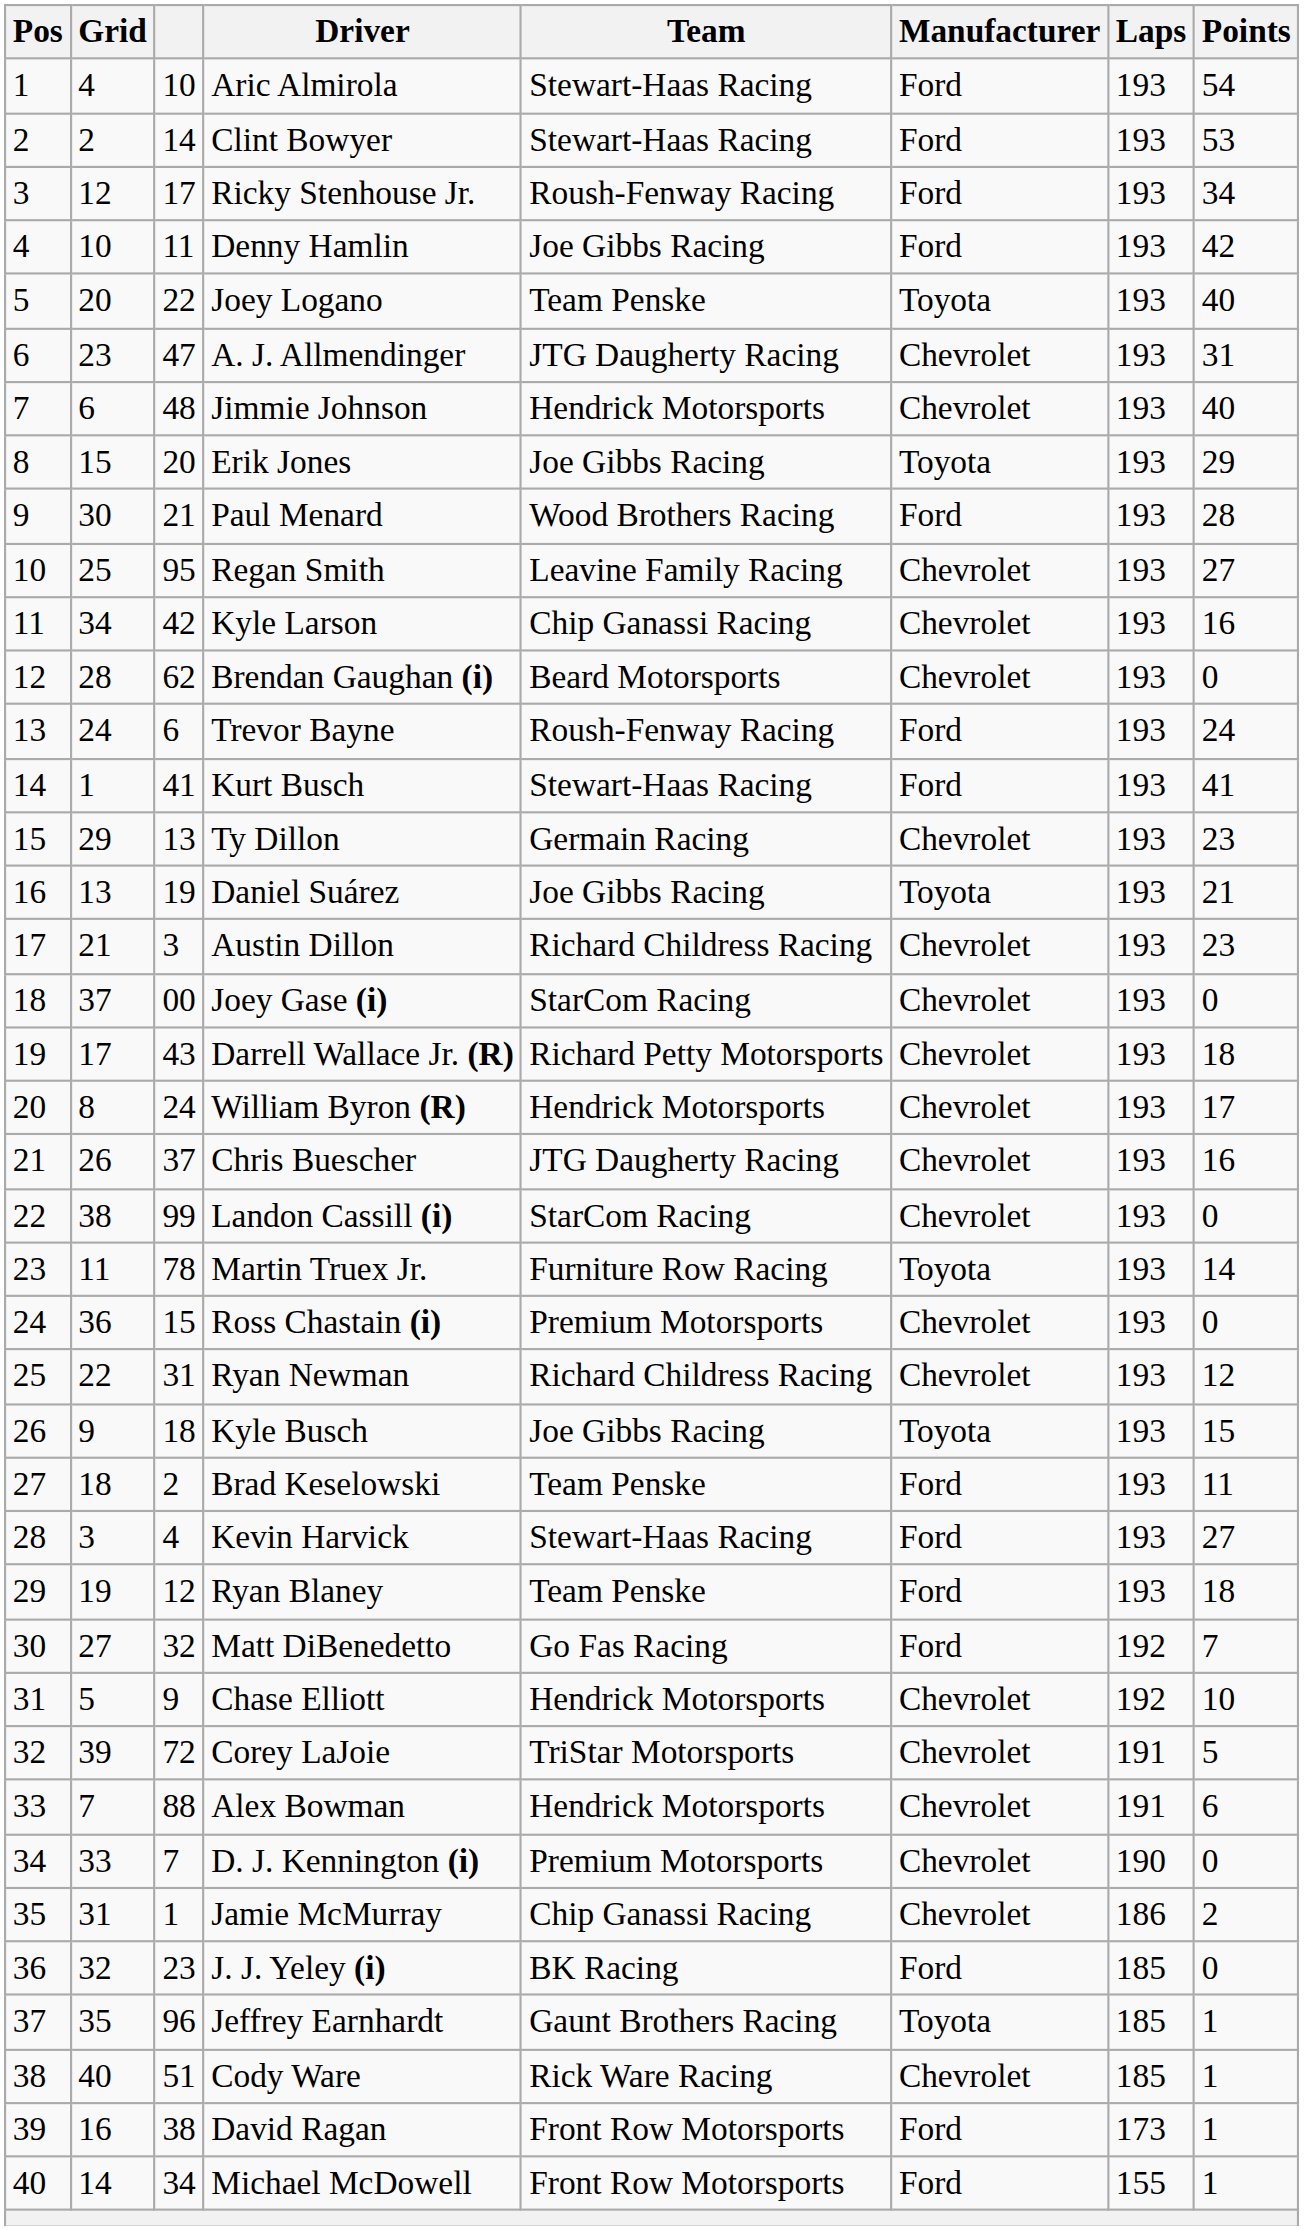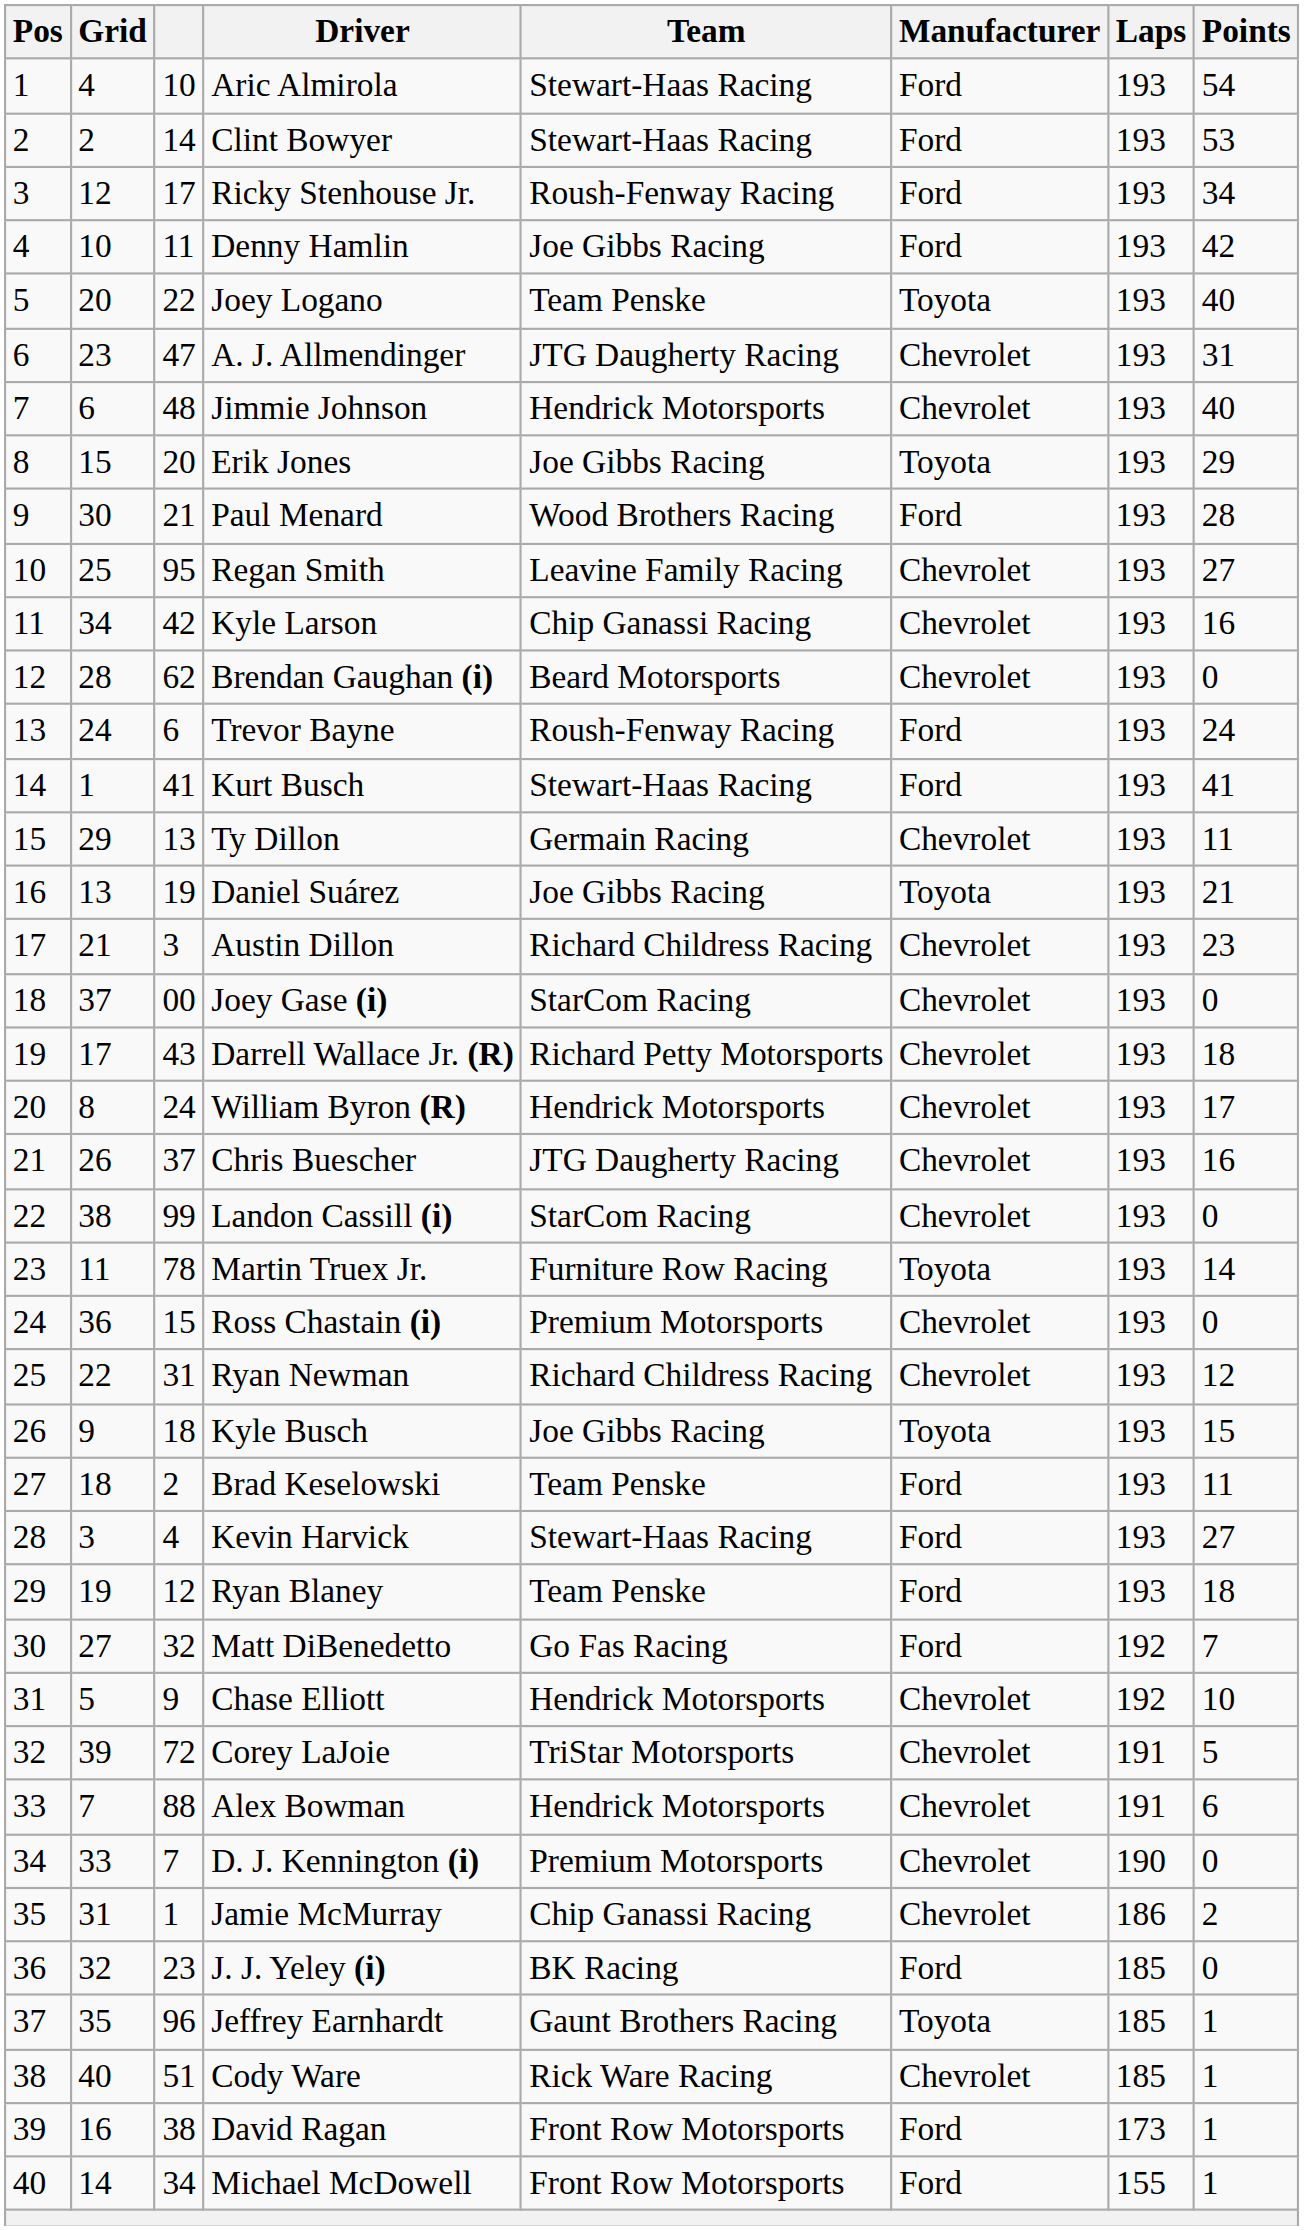 <table class="wikitable" style="font-size:98%">
 <tr>
 <th>Pos</th>
 <th>Grid</th>
 <th></th>
 <th>Driver</th>
 <th>Team</th>
 <th>Manufacturer</th>
 <th>Laps</th>
 <th>Points</th>
 </tr>
 <tr>
 <td>1</td>
 <td>4</td>
 <td>10</td>
 <td>Aric Almirola</td>
 <td>Stewart-Haas Racing</td>
 <td>Ford</td>
 <td>193</td>
 <td>54</td>
 </tr>
 <tr>
 <td>2</td>
 <td>2</td>
 <td>14</td>
 <td>Clint Bowyer</td>
 <td>Stewart-Haas Racing</td>
 <td>Ford</td>
 <td>193</td>
 <td>53</td>
 </tr>
 <tr>
 <td>3</td>
 <td>12</td>
 <td>17</td>
 <td>Ricky Stenhouse Jr.</td>
 <td>Roush-Fenway Racing</td>
 <td>Ford</td>
 <td>193</td>
 <td>34</td>
 </tr>
 <tr>
 <td>4</td>
 <td>10</td>
 <td>11</td>
 <td>Denny Hamlin</td>
 <td>Joe Gibbs Racing</td>
 <td>Ford</td>
 <td>193</td>
 <td>42</td>
 </tr>
 <tr>
 <td>5</td>
 <td>20</td>
 <td>22</td>
 <td>Joey Logano</td>
 <td>Team Penske</td>
 <td>Toyota</td>
 <td>193</td>
 <td>40</td>
 </tr>
 <tr>
 <td>6</td>
 <td>23</td>
 <td>47</td>
 <td>A. J. Allmendinger</td>
 <td>JTG Daugherty Racing</td>
 <td>Chevrolet</td>
 <td>193</td>
 <td>31</td>
 </tr>
 <tr>
 <td>7</td>
 <td>6</td>
 <td>48</td>
 <td>Jimmie Johnson</td>
 <td>Hendrick Motorsports</td>
 <td>Chevrolet</td>
 <td>193</td>
 <td>40</td>
 </tr>
 <tr>
 <td>8</td>
 <td>15</td>
 <td>20</td>
 <td>Erik Jones</td>
 <td>Joe Gibbs Racing</td>
 <td>Toyota</td>
 <td>193</td>
 <td>29</td>
 </tr>
 <tr>
 <td>9</td>
 <td>30</td>
 <td>21</td>
 <td>Paul Menard</td>
 <td>Wood Brothers Racing</td>
 <td>Ford</td>
 <td>193</td>
 <td>28</td>
 </tr>
 <tr>
 <td>10</td>
 <td>25</td>
 <td>95</td>
 <td>Regan Smith</td>
 <td>Leavine Family Racing</td>
 <td>Chevrolet</td>
 <td>193</td>
 <td>27</td>
 </tr>
 <tr>
 <td>11</td>
 <td>34</td>
 <td>42</td>
 <td>Kyle Larson</td>
 <td>Chip Ganassi Racing</td>
 <td>Chevrolet</td>
 <td>193</td>
 <td>16</td>
 </tr>
 <tr>
 <td>12</td>
 <td>28</td>
 <td>62</td>
 <td>Brendan Gaughan <strong>(i)</strong></td>
 <td>Beard Motorsports</td>
 <td>Chevrolet</td>
 <td>193</td>
 <td>0</td>
 </tr>
 <tr>
 <td>13</td>
 <td>24</td>
 <td>6</td>
 <td>Trevor Bayne</td>
 <td>Roush-Fenway Racing</td>
 <td>Ford</td>
 <td>193</td>
 <td>24</td>
 </tr>
 <tr>
 <td>14</td>
 <td>1</td>
 <td>41</td>
 <td>Kurt Busch</td>
 <td>Stewart-Haas Racing</td>
 <td>Ford</td>
 <td>193</td>
 <td>41</td>
 </tr>
 <tr>
 <td>15</td>
 <td>29</td>
 <td>13</td>
 <td>Ty Dillon</td>
 <td>Germain Racing</td>
 <td>Chevrolet</td>
 <td>193</td>
-<td>23</td>
+<td>11</td>
 </tr>
 <tr>
 <td>16</td>
 <td>13</td>
 <td>19</td>
 <td>Daniel Suárez</td>
 <td>Joe Gibbs Racing</td>
 <td>Toyota</td>
 <td>193</td>
 <td>21</td>
 </tr>
 <tr>
 <td>17</td>
 <td>21</td>
 <td>3</td>
 <td>Austin Dillon</td>
 <td>Richard Childress Racing</td>
 <td>Chevrolet</td>
 <td>193</td>
 <td>23</td>
 </tr>
 <tr>
 <td>18</td>
 <td>37</td>
 <td>00</td>
 <td>Joey Gase <strong>(i)</strong></td>
 <td>StarCom Racing</td>
 <td>Chevrolet</td>
 <td>193</td>
 <td>0</td>
 </tr>
 <tr>
 <td>19</td>
 <td>17</td>
 <td>43</td>
 <td>Darrell Wallace Jr. <strong>(R)</strong></td>
 <td>Richard Petty Motorsports</td>
 <td>Chevrolet</td>
 <td>193</td>
 <td>18</td>
 </tr>
 <tr>
 <td>20</td>
 <td>8</td>
 <td>24</td>
 <td>William Byron <strong>(R)</strong></td>
 <td>Hendrick Motorsports</td>
 <td>Chevrolet</td>
 <td>193</td>
 <td>17</td>
 </tr>
 <tr>
 <td>21</td>
 <td>26</td>
 <td>37</td>
 <td>Chris Buescher</td>
 <td>JTG Daugherty Racing</td>
 <td>Chevrolet</td>
 <td>193</td>
 <td>16</td>
 </tr>
 <tr>
 <td>22</td>
 <td>38</td>
 <td>99</td>
 <td>Landon Cassill <strong>(i)</strong></td>
 <td>StarCom Racing</td>
 <td>Chevrolet</td>
 <td>193</td>
 <td>0</td>
 </tr>
 <tr>
 <td>23</td>
 <td>11</td>
 <td>78</td>
 <td>Martin Truex Jr.</td>
 <td>Furniture Row Racing</td>
 <td>Toyota</td>
 <td>193</td>
 <td>14</td>
 </tr>
 <tr>
 <td>24</td>
 <td>36</td>
 <td>15</td>
 <td>Ross Chastain <strong>(i)</strong></td>
 <td>Premium Motorsports</td>
 <td>Chevrolet</td>
 <td>193</td>
 <td>0</td>
 </tr>
 <tr>
 <td>25</td>
 <td>22</td>
 <td>31</td>
 <td>Ryan Newman</td>
 <td>Richard Childress Racing</td>
 <td>Chevrolet</td>
 <td>193</td>
 <td>12</td>
 </tr>
 <tr>
 <td>26</td>
 <td>9</td>
 <td>18</td>
 <td>Kyle Busch</td>
 <td>Joe Gibbs Racing</td>
 <td>Toyota</td>
 <td>193</td>
 <td>15</td>
 </tr>
 <tr>
 <td>27</td>
 <td>18</td>
 <td>2</td>
 <td>Brad Keselowski</td>
 <td>Team Penske</td>
 <td>Ford</td>
 <td>193</td>
 <td>11</td>
 </tr>
 <tr>
 <td>28</td>
 <td>3</td>
 <td>4</td>
 <td>Kevin Harvick</td>
 <td>Stewart-Haas Racing</td>
 <td>Ford</td>
 <td>193</td>
 <td>27</td>
 </tr>
 <tr>
 <td>29</td>
 <td>19</td>
 <td>12</td>
 <td>Ryan Blaney</td>
 <td>Team Penske</td>
 <td>Ford</td>
 <td>193</td>
 <td>18</td>
 </tr>
 <tr>
 <td>30</td>
 <td>27</td>
 <td>32</td>
 <td>Matt DiBenedetto</td>
 <td>Go Fas Racing</td>
 <td>Ford</td>
 <td>192</td>
 <td>7</td>
 </tr>
 <tr>
 <td>31</td>
 <td>5</td>
 <td>9</td>
 <td>Chase Elliott</td>
 <td>Hendrick Motorsports</td>
 <td>Chevrolet</td>
 <td>192</td>
 <td>10</td>
 </tr>
 <tr>
 <td>32</td>
 <td>39</td>
 <td>72</td>
 <td>Corey LaJoie</td>
 <td>TriStar Motorsports</td>
 <td>Chevrolet</td>
 <td>191</td>
 <td>5</td>
 </tr>
 <tr>
 <td>33</td>
 <td>7</td>
 <td>88</td>
 <td>Alex Bowman</td>
 <td>Hendrick Motorsports</td>
 <td>Chevrolet</td>
 <td>191</td>
 <td>6</td>
 </tr>
 <tr>
 <td>34</td>
 <td>33</td>
 <td>7</td>
 <td>D. J. Kennington <strong>(i)</strong></td>
 <td>Premium Motorsports</td>
 <td>Chevrolet</td>
 <td>190</td>
 <td>0</td>
 </tr>
 <tr>
 <td>35</td>
 <td>31</td>
 <td>1</td>
 <td>Jamie McMurray</td>
 <td>Chip Ganassi Racing</td>
 <td>Chevrolet</td>
 <td>186</td>
 <td>2</td>
 </tr>
 <tr>
 <td>36</td>
 <td>32</td>
 <td>23</td>
 <td>J. J. Yeley <strong>(i)</strong></td>
 <td>BK Racing</td>
 <td>Ford</td>
 <td>185</td>
 <td>0</td>
 </tr>
 <tr>
 <td>37</td>
 <td>35</td>
 <td>96</td>
 <td>Jeffrey Earnhardt</td>
 <td>Gaunt Brothers Racing</td>
 <td>Toyota</td>
 <td>185</td>
 <td>1</td>
 </tr>
 <tr>
 <td>38</td>
 <td>40</td>
 <td>51</td>
 <td>Cody Ware</td>
 <td>Rick Ware Racing</td>
 <td>Chevrolet</td>
 <td>185</td>
 <td>1</td>
 </tr>
 <tr>
 <td>39</td>
 <td>16</td>
 <td>38</td>
 <td>David Ragan</td>
 <td>Front Row Motorsports</td>
 <td>Ford</td>
 <td>173</td>
 <td>1</td>
 </tr>
 <tr>
 <td>40</td>
 <td>14</td>
 <td>34</td>
 <td>Michael McDowell</td>
 <td>Front Row Motorsports</td>
 <td>Ford</td>
 <td>155</td>
 <td>1</td>
 </tr>
 <tr>
 <th colspan="8"></th>
 </tr>
 </table>
